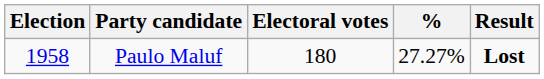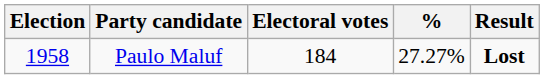 <table class=wikitable style=text-align:center>
 <tr>
 <th><strong>Election</strong></th>
 <th>Party candidate</th>
 <th>Electoral votes</th>
 <th><strong>%</strong></th>
 <th><strong>Result</strong></th>
 </tr>
 <tr>
 <td><a href='#'>1958</a></td>
 <td><a href='#'>Paulo Maluf</a></td>
-<td>180</td>
+<td>184</td>
 <td>27.27%</td>
 <td><strong>Lost</strong> </td>
 </tr>
 </table>
